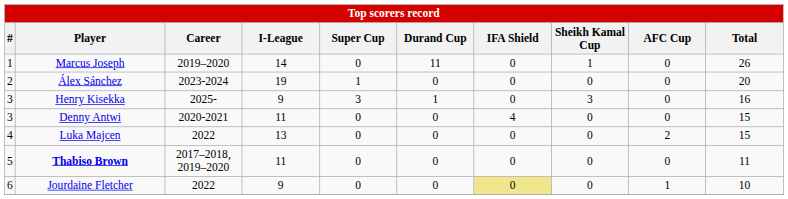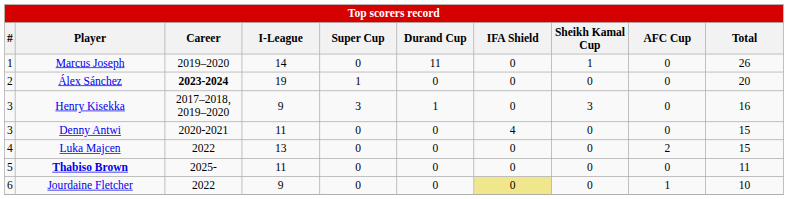 <table class="wikitable" style="text-align: center;">
 <tr>
 <th colspan=10 style="background:#d50000; color:white;">Top scorers record</th>
 </tr>
 <tr>
 <th>#</th>
 <th width=200px>Player</th>
 <th width=100px>Career</th>
 <th width=100px>I-League</th>
 <th width=100px>Super Cup</th>
 <th width=100px>Durand Cup</th>
 <th width=100px>IFA Shield</th>
 <th width=100px>Sheikh Kamal Cup</th>
 <th width=100px>AFC Cup</th>
 <th width=100px>Total</th>
 </tr>
 <tr>
 <td>1</td>
 <td>  <a href='#'>Marcus Joseph</a></td>
 <td>2019–2020</td>
 <td>14</td>
 <td>0</td>
 <td>11</td>
 <td>0</td>
 <td>1</td>
 <td>0</td>
 <td>26</td>
 </tr>
 <tr>
 <td>2</td>
 <td> <a href='#'>Álex Sánchez</a></td>
-<td>2023-2024</td>
+<td><strong>2023-2024</strong></td>
 <td>19</td>
 <td>1</td>
 <td>0</td>
 <td>0</td>
 <td>0</td>
 <td>0</td>
 <td>20</td>
 </tr>
 <tr>
 <td>3</td>
 <td> <a href='#'>Henry Kisekka</a></td>
-<td>2025-</td>
+<td>2017–2018, 2019–2020</td>
 <td>9</td>
 <td>3</td>
 <td>1</td>
 <td>0</td>
 <td>3</td>
 <td>0</td>
 <td>16</td>
 </tr>
 <tr>
 <td>3</td>
 <td> <a href='#'>Denny Antwi</a></td>
 <td>2020-2021</td>
 <td>11</td>
 <td>0</td>
 <td>0</td>
 <td>4</td>
 <td>0</td>
 <td>0</td>
 <td>15</td>
 </tr>
 <tr>
 <td>4</td>
 <td> <a href='#'>Luka Majcen</a></td>
 <td>2022</td>
 <td>13</td>
 <td>0</td>
 <td>0</td>
 <td>0</td>
 <td>0</td>
 <td>2</td>
 <td>15</td>
 </tr>
 <tr>
 <td>5</td>
 <td> <strong><a href='#'>Thabiso Brown</a></strong></td>
-<td>2017–2018, 2019–2020</td>
+<td>2025-</td>
 <td>11</td>
 <td>0</td>
 <td>0</td>
 <td>0</td>
 <td>0</td>
 <td>0</td>
 <td>11</td>
 </tr>
 <tr>
 <td>6</td>
 <td> <a href='#'>Jourdaine Fletcher</a></td>
 <td>2022</td>
 <td>9</td>
 <td>0</td>
 <td>0</td>
 <td style="background: khaki;">0</td>
 <td>0</td>
 <td>1</td>
 <td>10</td>
 </tr>
 <tr>
 </tr>
 </table>
